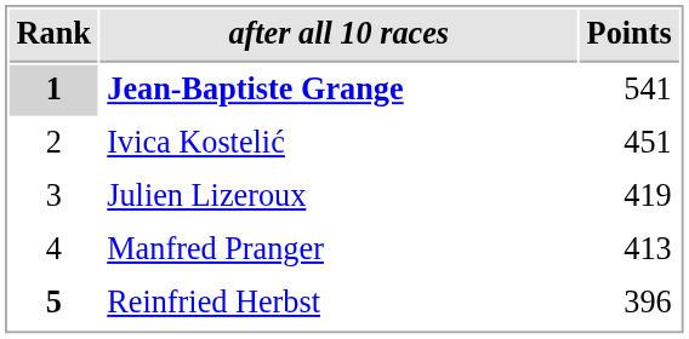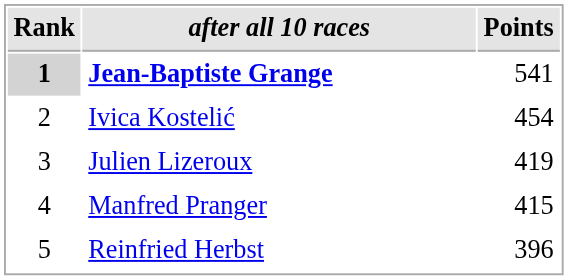 <table cellspacing="1" cellpadding="3" style="border:1px solid #AAAAAA;font-size:86%">
 <tr bgcolor="#E4E4E4">
 <th style="border-bottom:1px solid #AAAAAA" width=10>Rank</th>
 <th style="border-bottom:1px solid #AAAAAA" width=200><strong><em>after all 10 races</em></strong></th>
 <th style="border-bottom:1px solid #AAAAAA" width=20>Points</th>
 </tr>
 <tr>
 <td align="center" style="background: lightgrey;"><strong>1</strong></td>
 <td> <strong><a href='#'>Jean-Baptiste Grange</a> </strong></td>
 <td align="right">541</td>
 </tr>
 <tr>
 <td align="center">2</td>
 <td> <a href='#'>Ivica Kostelić</a></td>
-<td align="right">451</td>
+<td align="right">454</td>
 </tr>
 <tr>
 <td align="center">3</td>
 <td> <a href='#'>Julien Lizeroux</a></td>
 <td align="right">419</td>
 </tr>
 <tr>
 <td align="center">4</td>
 <td> <a href='#'>Manfred Pranger</a></td>
-<td align="right">413</td>
+<td align="right">415</td>
 </tr>
 <tr>
-<td align="center"><strong>5</strong></td>
+<td align="center">5</td>
 <td> <a href='#'>Reinfried Herbst</a></td>
 <td align="right">396</td>
 </tr>
 </table>
